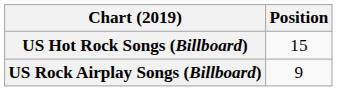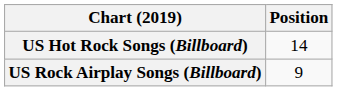 <table class="wikitable sortable plainrowheaders" style="text-align:center">
 <tr>
 <th scope="col">Chart (2019)</th>
 <th scope="col">Position</th>
 </tr>
 <tr>
 <th scope="row">US Hot Rock Songs (<em>Billboard</em>)</th>
-<td>15</td>
+<td>14</td>
 </tr>
 <tr>
 <th scope="row">US Rock Airplay Songs (<em>Billboard</em>)</th>
 <td>9</td>
 </tr>
 </table>
